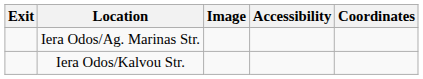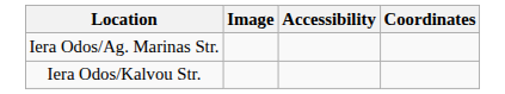 <table cellpadding="5" style="margin:0 auto; text-align:center;"  class="wikitable">
 <tr>
-<th>Exit</th>
 <th>Location</th>
 <th>Image</th>
 <th>Accessibility</th>
 <th>Coordinates</th>
 </tr>
 <tr>
-<td></td>
 <td>Iera Odos/Ag. Marinas Str.</td>
 <td></td>
 <td></td>
 <td></td>
 </tr>
 <tr>
-<td></td>
 <td>Iera Odos/Kalvou Str.</td>
 <td></td>
 <td></td>
 <td></td>
 </tr>
 </table>
